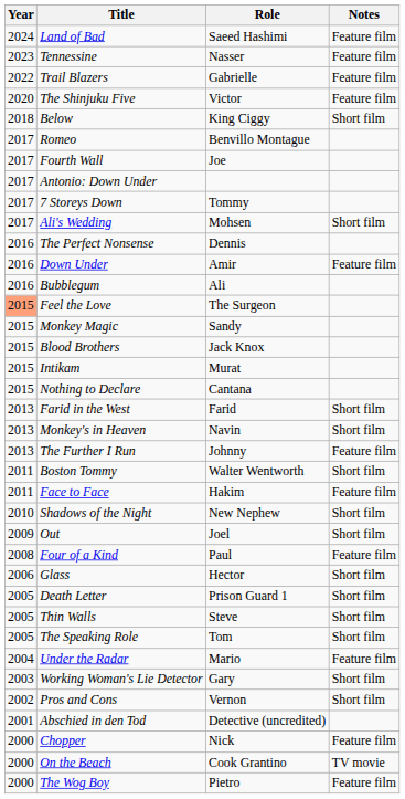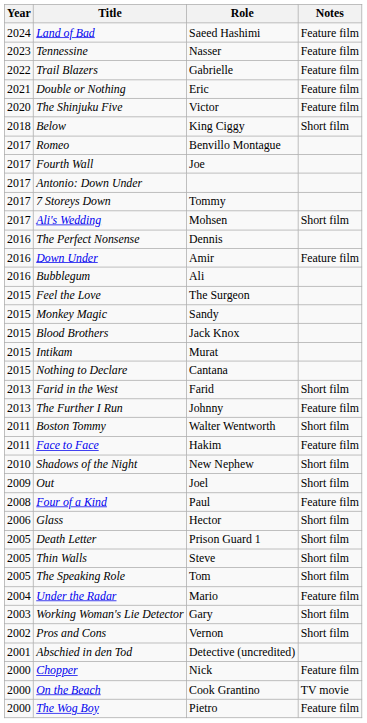 <table class="wikitable">
 <tr>
 <th>Year</th>
 <th>Title</th>
 <th>Role</th>
 <th>Notes</th>
 </tr>
 <tr>
 <td>2024</td>
 <td><em><a href='#'>Land of Bad</a></em></td>
 <td>Saeed Hashimi</td>
 <td>Feature film</td>
 </tr>
 <tr>
 <td>2023</td>
 <td><em>Tennessine</em></td>
 <td>Nasser</td>
 <td>Feature film</td>
 </tr>
 <tr>
 <td>2022</td>
 <td><em>Trail Blazers</em></td>
 <td>Gabrielle</td>
+<td>Feature film</td>
+</tr>
+<tr>
+<td>2021</td>
+<td><em>Double or Nothing</em></td>
+<td>Eric</td>
 <td>Feature film</td>
 </tr>
 <tr>
 <td>2020</td>
 <td><em>The Shinjuku Five</em></td>
 <td>Victor</td>
 <td>Feature film</td>
 </tr>
 <tr>
 <td>2018</td>
 <td><em>Below</em></td>
 <td>King Ciggy</td>
 <td>Short film</td>
 </tr>
 <tr>
 <td>2017</td>
 <td><em>Romeo</em></td>
 <td>Benvillo Montague</td>
 <td></td>
 </tr>
 <tr>
 <td>2017</td>
 <td><em>Fourth Wall</em></td>
 <td>Joe</td>
 <td></td>
 </tr>
 <tr>
 <td>2017</td>
 <td><em>Antonio: Down Under</em></td>
 <td></td>
 <td></td>
 </tr>
 <tr>
 <td>2017</td>
 <td><em>7 Storeys Down</em></td>
 <td>Tommy</td>
 <td></td>
 </tr>
 <tr>
 <td>2017</td>
 <td><em><a href='#'>Ali's Wedding</a></em></td>
 <td>Mohsen</td>
 <td>Short film</td>
 </tr>
 <tr>
 <td>2016</td>
 <td><em>The Perfect Nonsense</em></td>
 <td>Dennis</td>
 <td></td>
 </tr>
 <tr>
 <td>2016</td>
 <td><em><a href='#'>Down Under</a></em></td>
 <td>Amir</td>
 <td>Feature film</td>
 </tr>
 <tr>
 <td>2016</td>
 <td><em>Bubblegum</em></td>
 <td>Ali</td>
 <td></td>
 </tr>
 <tr>
-<td style="background: lightsalmon;">2015</td>
+<td>2015</td>
 <td><em>Feel the Love</em></td>
 <td>The Surgeon</td>
 <td></td>
 </tr>
 <tr>
 <td>2015</td>
 <td><em>Monkey Magic</em></td>
 <td>Sandy</td>
 <td></td>
 </tr>
 <tr>
 <td>2015</td>
 <td><em>Blood Brothers</em></td>
 <td>Jack Knox</td>
 <td></td>
 </tr>
 <tr>
 <td>2015</td>
 <td><em>Intikam</em></td>
 <td>Murat</td>
 <td></td>
 </tr>
 <tr>
 <td>2015</td>
 <td><em>Nothing to Declare</em></td>
 <td>Cantana</td>
 <td></td>
 </tr>
 <tr>
 <td>2013</td>
 <td><em>Farid in the West</em></td>
 <td>Farid</td>
-<td>Short film</td>
-</tr>
-<tr>
-<td>2013</td>
-<td><em>Monkey's in Heaven</em></td>
-<td>Navin</td>
 <td>Short film</td>
 </tr>
 <tr>
 <td>2013</td>
 <td><em>The Further I Run</em></td>
 <td>Johnny</td>
 <td>Feature film</td>
 </tr>
 <tr>
 <td>2011</td>
 <td><em>Boston Tommy</em></td>
 <td>Walter Wentworth</td>
 <td>Short film</td>
 </tr>
 <tr>
 <td>2011</td>
 <td><em><a href='#'>Face to Face</a></em></td>
 <td>Hakim</td>
 <td>Feature film</td>
 </tr>
 <tr>
 <td>2010</td>
 <td><em>Shadows of the Night</em></td>
 <td>New Nephew</td>
 <td>Short film</td>
 </tr>
 <tr>
 <td>2009</td>
 <td><em>Out</em></td>
 <td>Joel</td>
 <td>Short film</td>
 </tr>
 <tr>
 <td>2008</td>
 <td><em><a href='#'>Four of a Kind</a></em></td>
 <td>Paul</td>
 <td>Feature film</td>
 </tr>
 <tr>
 <td>2006</td>
 <td><em>Glass</em></td>
 <td>Hector</td>
 <td>Short film</td>
 </tr>
 <tr>
 <td>2005</td>
 <td><em>Death Letter</em></td>
 <td>Prison Guard 1</td>
 <td>Short film</td>
 </tr>
 <tr>
 <td>2005</td>
 <td><em>Thin Walls</em></td>
 <td>Steve</td>
 <td>Short film</td>
 </tr>
 <tr>
 <td>2005</td>
 <td><em>The Speaking Role</em></td>
 <td>Tom</td>
 <td>Short film</td>
 </tr>
 <tr>
 <td>2004</td>
 <td><em><a href='#'>Under the Radar</a></em></td>
 <td>Mario</td>
 <td>Feature film</td>
 </tr>
 <tr>
 <td>2003</td>
 <td><em>Working Woman's Lie Detector</em></td>
 <td>Gary</td>
 <td>Short film</td>
 </tr>
 <tr>
 <td>2002</td>
 <td><em>Pros and Cons</em></td>
 <td>Vernon</td>
 <td>Short film</td>
 </tr>
 <tr>
 <td>2001</td>
 <td><em>Abschied in den Tod</em></td>
 <td>Detective (uncredited)</td>
 <td></td>
 </tr>
 <tr>
 <td>2000</td>
 <td><a href='#'><em>Chopper</em></a></td>
 <td>Nick</td>
 <td>Feature film</td>
 </tr>
 <tr>
 <td>2000</td>
 <td><em><a href='#'>On the Beach</a></em></td>
 <td>Cook Grantino</td>
 <td>TV movie</td>
 </tr>
 <tr>
 <td>2000</td>
 <td><em><a href='#'>The Wog Boy</a></em></td>
 <td>Pietro</td>
 <td>Feature film</td>
 </tr>
 </table>
